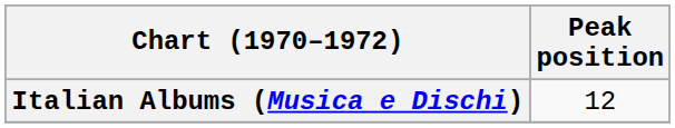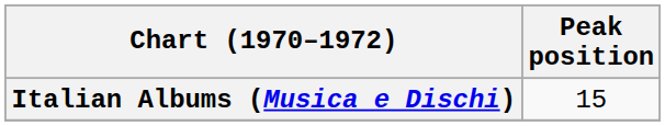 <table class="wikitable sortable plainrowheaders">
 <tr>
 <th>Chart (1970–1972)</th>
 <th>Peak<br>position</th>
 </tr>
 <tr>
 <th scope="row">Italian Albums (<em><a href='#'>Musica e Dischi</a></em>)</th>
-<td align="center">12</td>
+<td align="center">15</td>
 </tr>
 <tr>
 </tr>
 </table>
